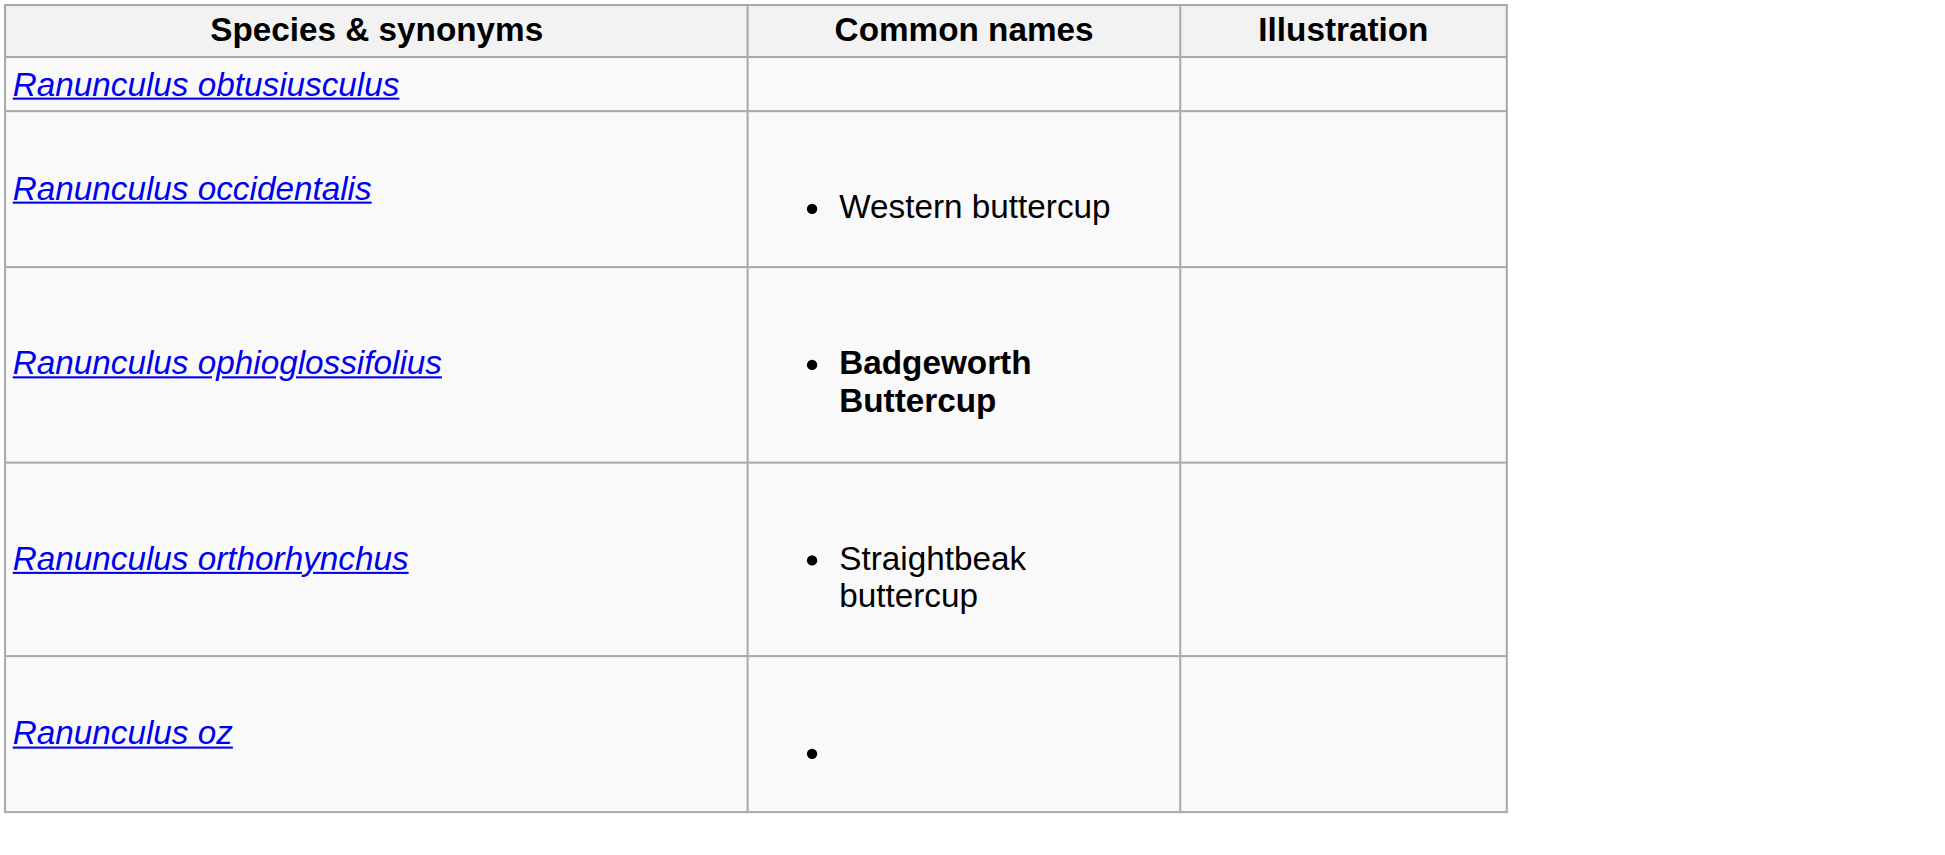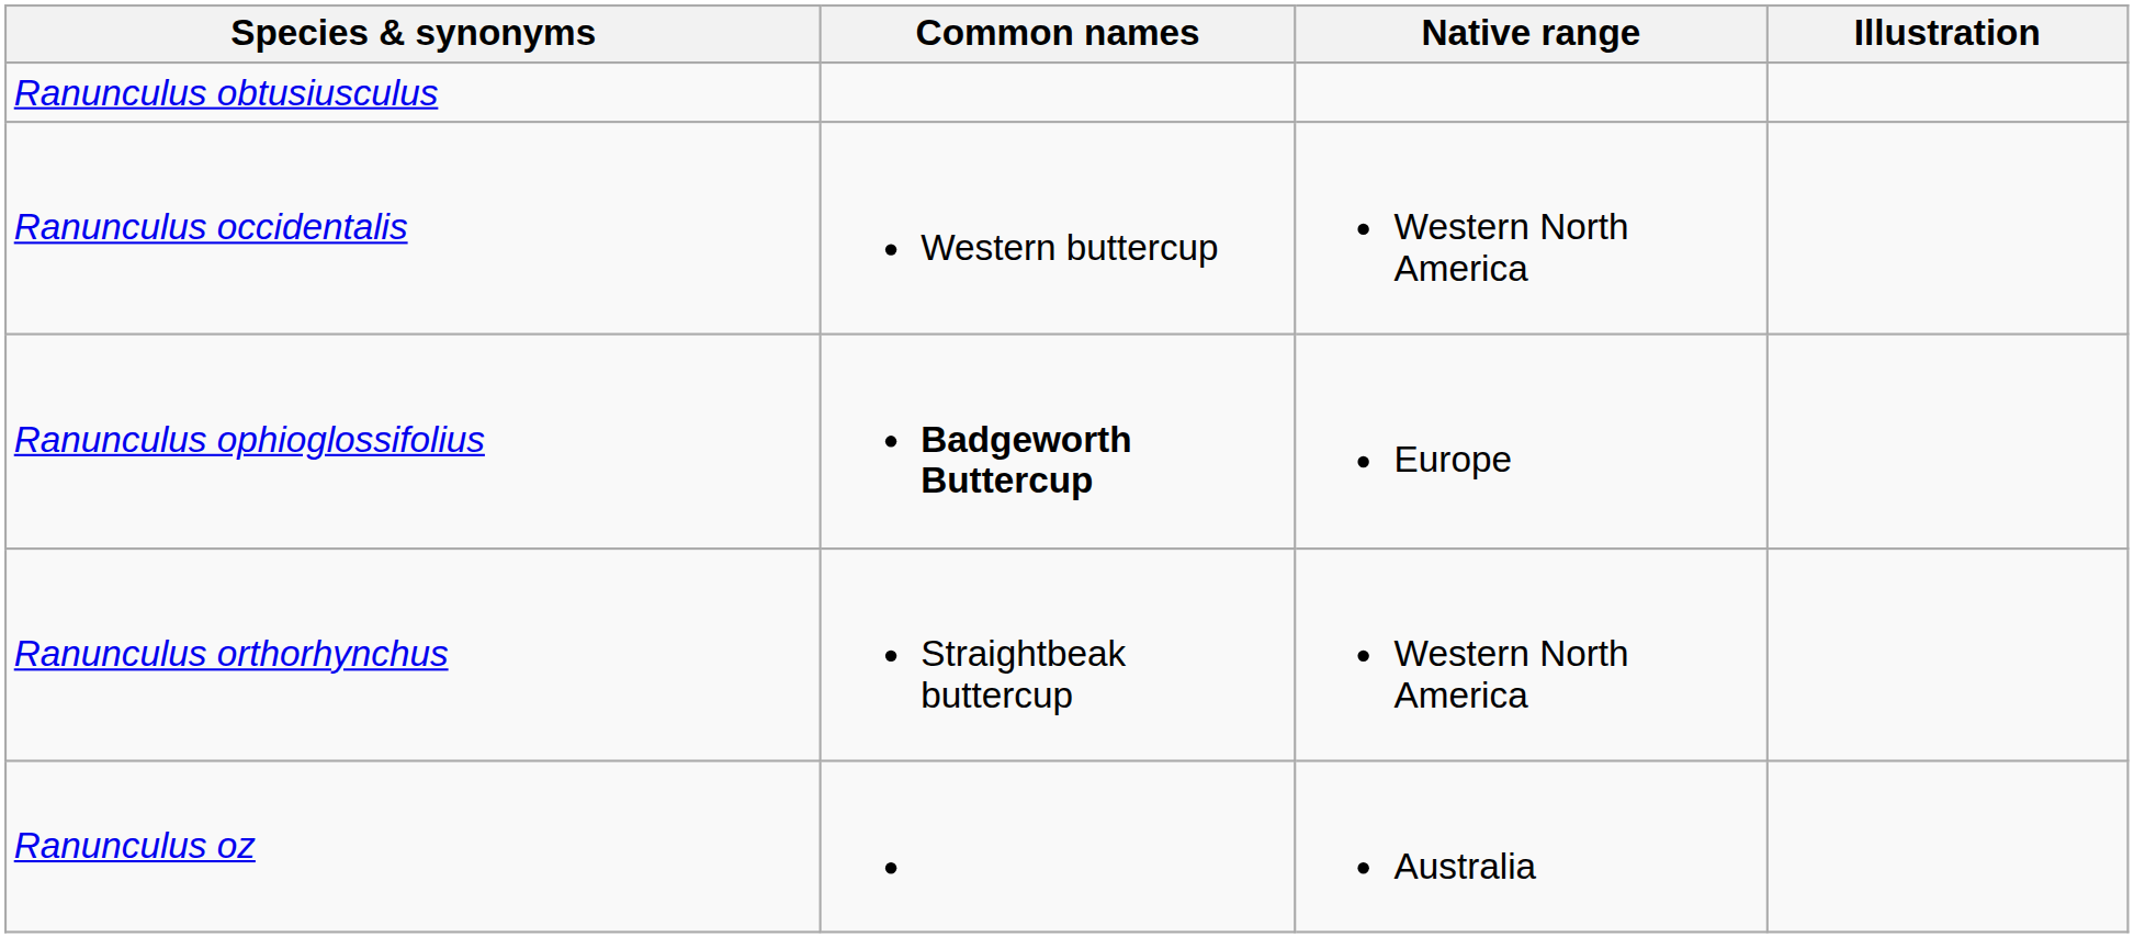 <table class="wikitable">
 <tr>
 <th width=350>Species & synonyms</th>
 <th width=200>Common names</th>
+<th width=200>Native range</th>
 <th width=150>Illustration</th>
 </tr>
 <tr>
 <td><em><a href='#'>Ranunculus obtusiusculus</a></em> </td>
 <td></td>
 <td></td>
+<td></td>
 </tr>
 <tr>
 <td><em><a href='#'>Ranunculus occidentalis</a></em></td>
 <td><br><ul><li>Western buttercup</li></ul></td>
+<td><br><ul><li>Western North America</li></ul></td>
 <td></td>
 </tr>
 <tr>
 <td><em><a href='#'>Ranunculus ophioglossifolius</a></em></td>
 <td><strong><br><ul><li>Badgeworth Buttercup</li></ul></strong></td>
+<td><br><ul><li>Europe</li></ul></td>
 <td></td>
 </tr>
 <tr>
 <td><em><a href='#'>Ranunculus orthorhynchus</a></em></td>
 <td><br><ul><li>Straightbeak buttercup</li></ul></td>
+<td><br><ul><li>Western North America</li></ul></td>
 <td></td>
 </tr>
 <tr>
 <td><em><a href='#'>Ranunculus oz</a></em> </td>
 <td><br><ul><li></li></ul></td>
+<td><br><ul><li>Australia</li></ul></td>
 <td></td>
 </tr>
 </table>
